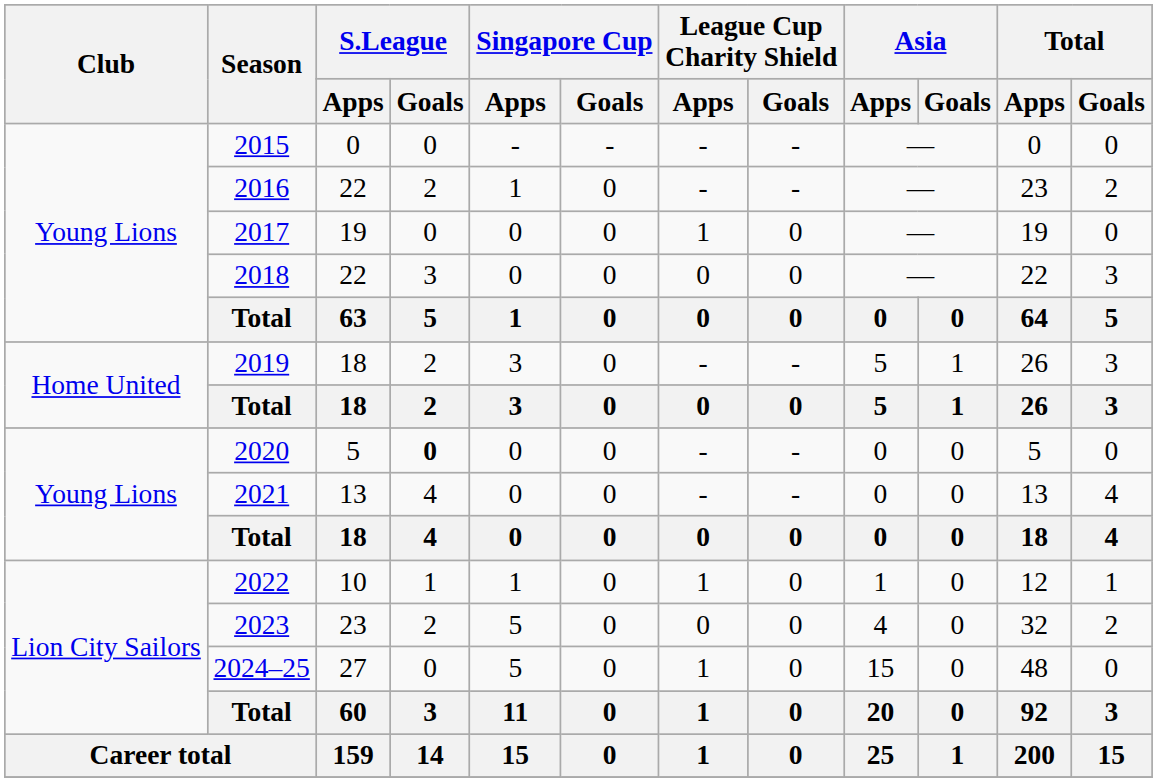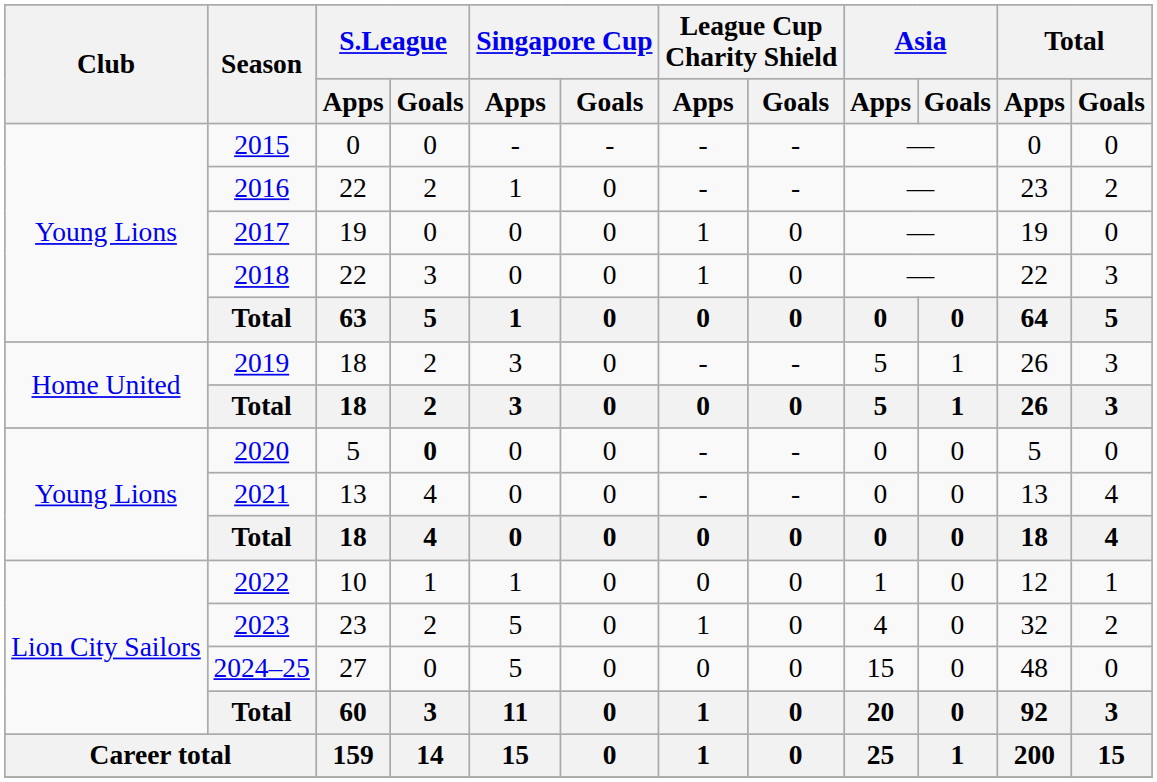 <table class="wikitable" style="text-align:center">
 <tr>
 <th rowspan="2">Club</th>
 <th rowspan="2">Season</th>
 <th colspan="2"><a href='#'>S.League</a></th>
 <th colspan="2"><a href='#'>Singapore Cup</a></th>
 <th colspan="2">League Cup <br> Charity Shield</th>
 <th colspan="2"><a href='#'>Asia</a></th>
 <th colspan="2">Total</th>
 </tr>
 <tr>
 <th>Apps</th>
 <th>Goals</th>
 <th>Apps</th>
 <th>Goals</th>
 <th>Apps</th>
 <th>Goals</th>
 <th>Apps</th>
 <th>Goals</th>
 <th>Apps</th>
 <th>Goals</th>
 </tr>
 <tr>
 <td rowspan="5"><a href='#'>Young Lions</a></td>
 <td><a href='#'>2015</a></td>
 <td>0</td>
 <td>0</td>
 <td>-</td>
 <td>-</td>
 <td>-</td>
 <td>-</td>
 <td colspan='2'>—</td>
 <td>0</td>
 <td>0</td>
 </tr>
 <tr>
 <td><a href='#'>2016</a></td>
 <td>22</td>
 <td>2</td>
 <td>1</td>
 <td>0</td>
 <td>-</td>
 <td>-</td>
 <td colspan='2'>—</td>
 <td>23</td>
 <td>2</td>
 </tr>
 <tr>
 <td><a href='#'>2017</a></td>
 <td>19</td>
 <td>0</td>
 <td>0</td>
 <td>0</td>
 <td>1</td>
 <td>0</td>
 <td colspan='2'>—</td>
 <td>19</td>
 <td>0</td>
 </tr>
 <tr>
 <td><a href='#'>2018</a></td>
 <td>22</td>
 <td>3</td>
 <td>0</td>
 <td>0</td>
-<td>0</td>
+<td>1</td>
 <td>0</td>
 <td colspan='2'>—</td>
 <td>22</td>
 <td>3</td>
 </tr>
 <tr>
 <th>Total</th>
 <th>63</th>
 <th>5</th>
 <th>1</th>
 <th>0</th>
 <th>0</th>
 <th>0</th>
 <th>0</th>
 <th>0</th>
 <th>64</th>
 <th>5</th>
 </tr>
 <tr>
 <td rowspan="2"><a href='#'>Home United</a></td>
 <td><a href='#'>2019</a></td>
 <td>18</td>
 <td>2</td>
 <td>3</td>
 <td>0</td>
 <td>-</td>
 <td>-</td>
 <td>5</td>
 <td>1</td>
 <td>26</td>
 <td>3</td>
 </tr>
 <tr>
 <th>Total</th>
 <th>18</th>
 <th>2</th>
 <th>3</th>
 <th>0</th>
 <th>0</th>
 <th>0</th>
 <th>5</th>
 <th>1</th>
 <th>26</th>
 <th>3</th>
 </tr>
 <tr>
 <td rowspan="3"><a href='#'>Young Lions</a></td>
 <td><a href='#'>2020</a></td>
 <td>5</td>
 <td><strong>0</strong></td>
 <td>0</td>
 <td>0</td>
 <td>-</td>
 <td>-</td>
 <td>0</td>
 <td>0</td>
 <td>5</td>
 <td>0</td>
 </tr>
 <tr>
 <td><a href='#'>2021</a></td>
 <td>13</td>
 <td>4</td>
 <td>0</td>
 <td>0</td>
 <td>-</td>
 <td>-</td>
 <td>0</td>
 <td>0</td>
 <td>13</td>
 <td>4</td>
 </tr>
 <tr>
 <th>Total</th>
 <th>18</th>
 <th>4</th>
 <th>0</th>
 <th>0</th>
 <th>0</th>
 <th>0</th>
 <th>0</th>
 <th>0</th>
 <th>18</th>
 <th>4</th>
 </tr>
 <tr>
 <td rowspan="4"><a href='#'>Lion City Sailors</a></td>
 <td><a href='#'>2022</a></td>
 <td>10</td>
 <td>1</td>
 <td>1</td>
 <td>0</td>
-<td>1</td>
+<td>0</td>
 <td>0</td>
 <td>1</td>
 <td>0</td>
 <td>12</td>
 <td>1</td>
 </tr>
 <tr>
 <td><a href='#'>2023</a></td>
 <td>23</td>
 <td>2</td>
 <td>5</td>
 <td>0</td>
-<td>0</td>
+<td>1</td>
 <td>0</td>
 <td>4</td>
 <td>0</td>
 <td>32</td>
 <td>2</td>
 </tr>
 <tr>
 <td><a href='#'>2024–25</a></td>
 <td>27</td>
 <td>0</td>
 <td>5</td>
 <td>0</td>
-<td>1</td>
+<td>0</td>
 <td>0</td>
 <td>15 </td>
 <td>0</td>
 <td>48</td>
 <td>0</td>
 </tr>
 <tr>
 <th>Total</th>
 <th>60</th>
 <th>3</th>
 <th>11</th>
 <th>0</th>
 <th>1</th>
 <th>0</th>
 <th>20</th>
 <th>0</th>
 <th>92</th>
 <th>3</th>
 </tr>
 <tr>
 <th colspan="2">Career total</th>
 <th>159</th>
 <th>14</th>
 <th>15</th>
 <th>0</th>
 <th>1</th>
 <th>0</th>
 <th>25</th>
 <th>1</th>
 <th>200</th>
 <th>15</th>
 </tr>
 <tr>
 </tr>
 </table>
